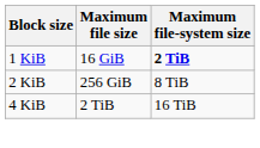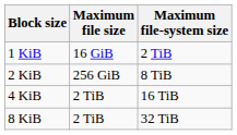 <table class="wikitable">
 <tr>
 <th>Block size</th>
 <th>Maximum<br>file size</th>
 <th>Maximum<br>file-system size</th>
 </tr>
 <tr>
 <td>1 <a href='#'>KiB</a></td>
 <td>16 <a href='#'>GiB</a></td>
-<td><strong>2 <a href='#'>TiB</a></strong></td>
+<td>2 <a href='#'>TiB</a></td>
 </tr>
 <tr>
 <td>2 KiB</td>
 <td>256 GiB</td>
 <td>8 TiB</td>
 </tr>
 <tr>
 <td>4 KiB</td>
 <td>2 TiB</td>
 <td>16 TiB</td>
 </tr>
+<tr>
+<td>8 KiB</td>
+<td>2 TiB</td>
+<td>32 TiB</td>
+</tr>
 </table>
